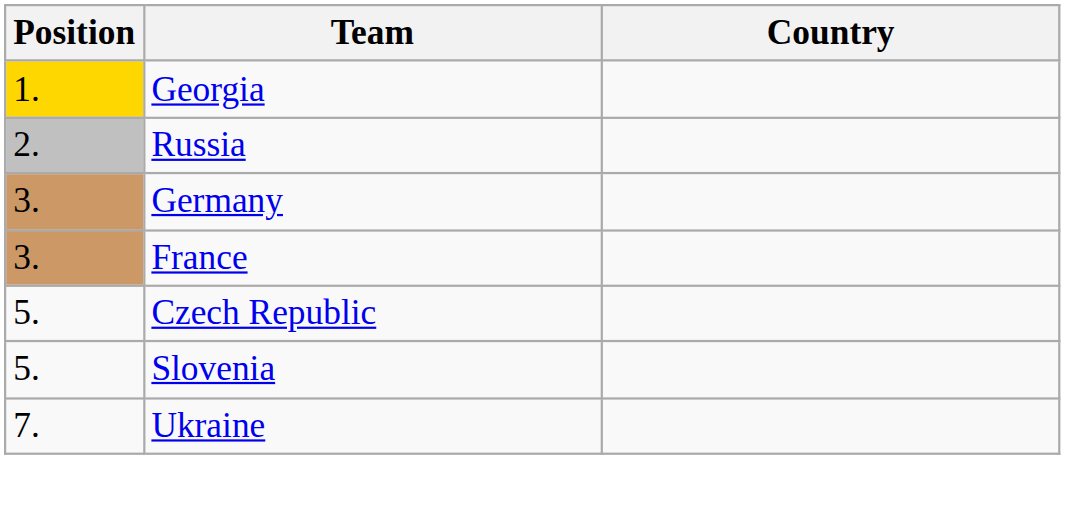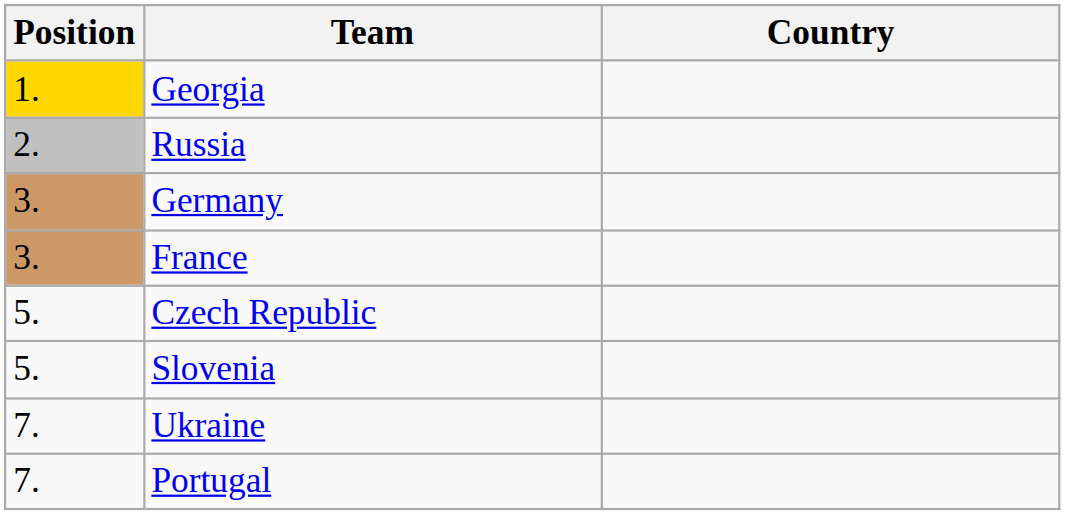 <table class=wikitable>
 <tr>
 <th width=10>Position</th>
 <th width=200>Team</th>
 <th width=200>Country</th>
 </tr>
 <tr>
 <td bgcolor=gold>1.</td>
 <td><a href='#'>Georgia</a></td>
 <td></td>
 </tr>
 <tr>
 <td bgcolor="silver">2.</td>
 <td><a href='#'>Russia</a></td>
 <td></td>
 </tr>
 <tr>
 <td bgcolor="CC9966">3.</td>
 <td><a href='#'>Germany</a></td>
 <td></td>
 </tr>
 <tr>
 <td bgcolor="CC9966">3.</td>
 <td><a href='#'>France</a></td>
 <td></td>
 </tr>
 <tr>
 <td>5.</td>
 <td><a href='#'>Czech Republic</a></td>
 <td></td>
 </tr>
 <tr>
 <td>5.</td>
 <td><a href='#'>Slovenia</a></td>
 <td></td>
 </tr>
 <tr>
 <td>7.</td>
 <td><a href='#'>Ukraine</a></td>
 <td></td>
 </tr>
+<tr>
+<td>7.</td>
+<td><a href='#'>Portugal</a></td>
+<td></td>
+</tr>
 </table>
